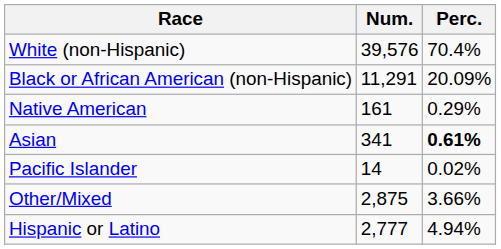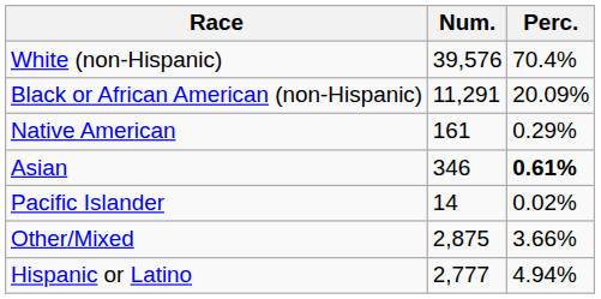 <table class="wikitable">
 <tr>
 <th>Race</th>
 <th>Num.</th>
 <th>Perc.</th>
 </tr>
 <tr>
 <td><a href='#'>White</a> (non-Hispanic)</td>
 <td>39,576</td>
 <td>70.4%</td>
 </tr>
 <tr>
 <td><a href='#'>Black or African American</a> (non-Hispanic)</td>
 <td>11,291</td>
 <td>20.09%</td>
 </tr>
 <tr>
 <td><a href='#'>Native American</a></td>
 <td>161</td>
 <td>0.29%</td>
 </tr>
 <tr>
 <td><a href='#'>Asian</a></td>
-<td>341</td>
+<td>346</td>
 <td><strong>0.61%</strong></td>
 </tr>
 <tr>
 <td><a href='#'>Pacific Islander</a></td>
 <td>14</td>
 <td>0.02%</td>
 </tr>
 <tr>
 <td><a href='#'>Other/Mixed</a></td>
 <td>2,875</td>
 <td>3.66%</td>
 </tr>
 <tr>
 <td><a href='#'>Hispanic</a> or <a href='#'>Latino</a></td>
 <td>2,777</td>
 <td>4.94%</td>
 </tr>
 </table>
